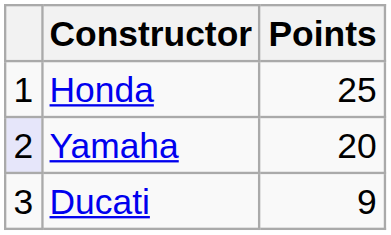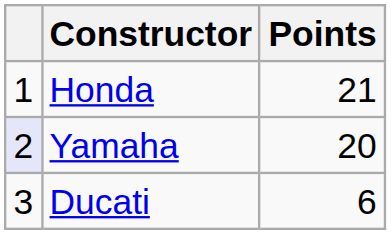 <table class="wikitable" style="font-size: 95%;">
 <tr>
 <th></th>
 <th>Constructor</th>
 <th>Points</th>
 </tr>
 <tr>
 <td align=center>1</td>
 <td> <a href='#'>Honda</a></td>
-<td align=right>25</td>
+<td align=right>21</td>
 </tr>
 <tr>
 <td align=center style="background: lavender;">2</td>
 <td> <a href='#'>Yamaha</a></td>
 <td align=right>20</td>
 </tr>
 <tr>
 <td align=center>3</td>
 <td> <a href='#'>Ducati</a></td>
-<td align=right>9</td>
+<td align=right>6</td>
 </tr>
 </table>
